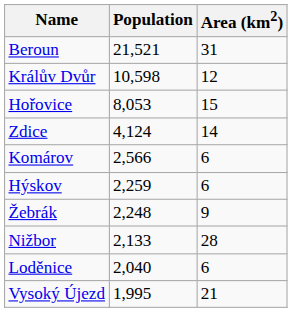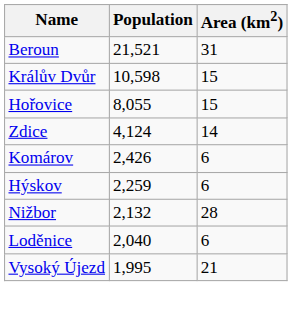 <table class="wikitable sortable">
 <tr>
 <th>Name</th>
 <th>Population</th>
 <th>Area (km<sup>2</sup>)</th>
 </tr>
 <tr>
 <td><a href='#'>Beroun</a></td>
 <td>21,521</td>
 <td>31</td>
 </tr>
 <tr>
 <td><a href='#'>Králův Dvůr</a></td>
 <td>10,598</td>
-<td>12</td>
+<td>15</td>
 </tr>
 <tr>
 <td><a href='#'>Hořovice</a></td>
-<td>8,053</td>
+<td>8,055</td>
 <td>15</td>
 </tr>
 <tr>
 <td><a href='#'>Zdice</a></td>
 <td>4,124</td>
 <td>14</td>
 </tr>
 <tr>
 <td><a href='#'>Komárov</a></td>
-<td>2,566</td>
+<td>2,426</td>
 <td>6</td>
 </tr>
 <tr>
 <td><a href='#'>Hýskov</a></td>
 <td>2,259</td>
 <td>6</td>
 </tr>
 <tr>
-<td><a href='#'>Žebrák</a></td>
-<td>2,248</td>
-<td>9</td>
-</tr>
-<tr>
 <td><a href='#'>Nižbor</a></td>
-<td>2,133</td>
+<td>2,132</td>
 <td>28</td>
 </tr>
 <tr>
 <td><a href='#'>Loděnice</a></td>
 <td>2,040</td>
 <td>6</td>
 </tr>
 <tr>
 <td><a href='#'>Vysoký Újezd</a></td>
 <td>1,995</td>
 <td>21</td>
 </tr>
 </table>
